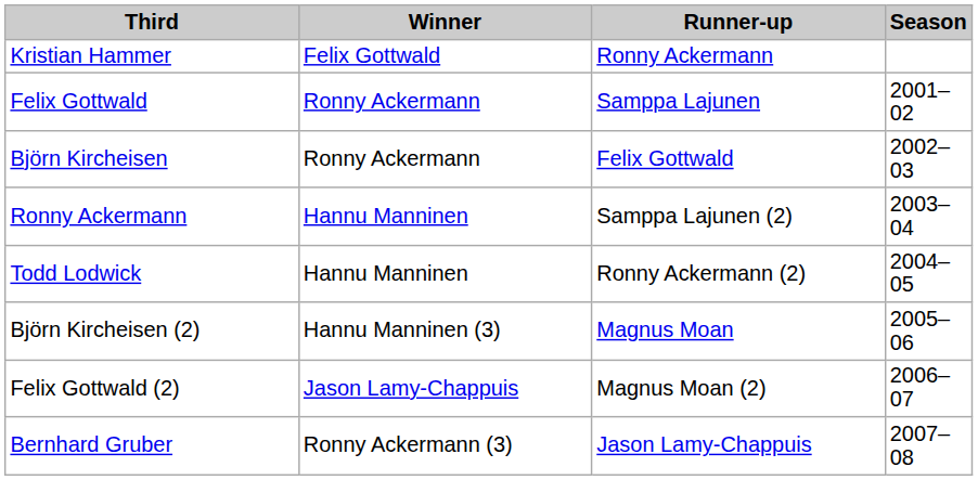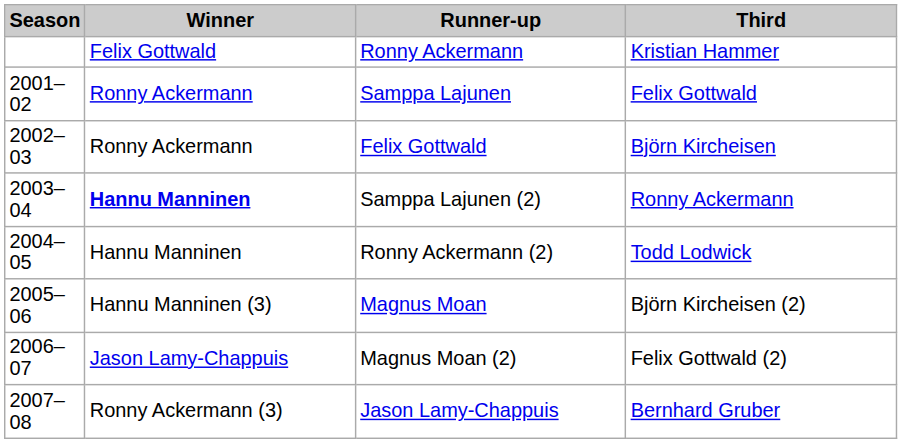 <table class="wikitable plainrowheaders" style="background:#fff; font-size:86%; border:grey solid 1px; border-collapse:collapse;">
 <tr style="background:#ccc; text-align:center;">
-<th scope="col" style="background:#ccc; width:180px;">Third</th>
+<th scope="col" style="background:#ccc; width:45px;">Season</th>
 <th scope="col" style="background:#ccc; width:180px;">Winner</th>
 <th scope="col" style="background:#ccc; width:180px;">Runner-up</th>
-<th scope="col" style="background:#ccc; width:45px;">Season</th>
+<th scope="col" style="background:#ccc; width:180px;">Third</th>
 </tr>
 <tr>
-<td> <a href='#'>Kristian Hammer</a></td>
+<td></td>
 <td> <a href='#'>Felix Gottwald</a></td>
 <td> <a href='#'>Ronny Ackermann</a></td>
-<td></td>
+<td> <a href='#'>Kristian Hammer</a></td>
 </tr>
 <tr>
-<td> <a href='#'>Felix Gottwald</a></td>
+<td>2001–02</td>
 <td> <a href='#'>Ronny Ackermann</a></td>
 <td> <a href='#'>Samppa Lajunen</a></td>
-<td>2001–02</td>
+<td> <a href='#'>Felix Gottwald</a></td>
 </tr>
 <tr>
-<td> <a href='#'>Björn Kircheisen</a></td>
+<td>2002–03</td>
 <td> Ronny Ackermann</td>
 <td> <a href='#'>Felix Gottwald</a></td>
-<td>2002–03</td>
+<td> <a href='#'>Björn Kircheisen</a></td>
 </tr>
 <tr>
+<td>2003–04</td>
+<td><strong> <a href='#'>Hannu Manninen</a></strong></td>
+<td> Samppa Lajunen (2)</td>
 <td> <a href='#'>Ronny Ackermann</a></td>
-<td> <a href='#'>Hannu Manninen</a></td>
-<td> Samppa Lajunen (2)</td>
-<td>2003–04</td>
 </tr>
 <tr>
-<td> <a href='#'>Todd Lodwick</a></td>
+<td>2004–05</td>
 <td> Hannu Manninen</td>
 <td> Ronny Ackermann (2)</td>
-<td>2004–05</td>
+<td> <a href='#'>Todd Lodwick</a></td>
 </tr>
 <tr>
-<td> Björn Kircheisen (2)</td>
+<td>2005–06</td>
 <td> Hannu Manninen (3)</td>
 <td> <a href='#'>Magnus Moan</a></td>
-<td>2005–06</td>
+<td> Björn Kircheisen (2)</td>
 </tr>
 <tr>
-<td> Felix Gottwald (2)</td>
+<td>2006–07</td>
 <td> <a href='#'>Jason Lamy-Chappuis</a></td>
 <td> Magnus Moan (2)</td>
-<td>2006–07</td>
+<td> Felix Gottwald (2)</td>
 </tr>
 <tr>
-<td> <a href='#'>Bernhard Gruber</a></td>
+<td>2007–08</td>
 <td> Ronny Ackermann (3)</td>
 <td> <a href='#'>Jason Lamy-Chappuis</a></td>
-<td>2007–08</td>
+<td> <a href='#'>Bernhard Gruber</a></td>
 </tr>
 </table>
